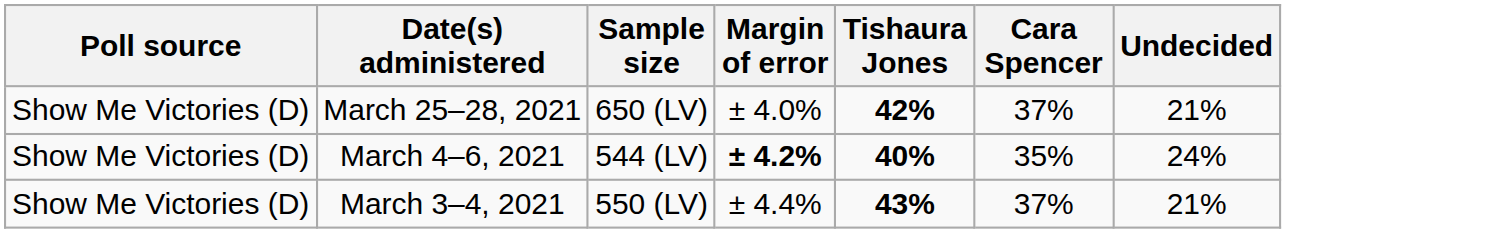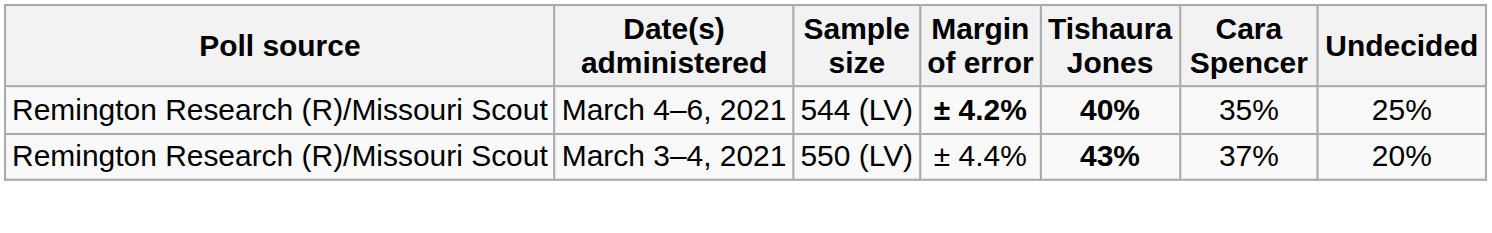 <table class="wikitable" style="font-size:90%;text-align:center;">
 <tr>
 <th>Poll source</th>
 <th>Date(s)<br>administered</th>
 <th>Sample<br>size</th>
 <th>Margin<br>of error</th>
 <th style="width:60px;">Tishaura<br>Jones</th>
 <th style="width:60px;">Cara<br>Spencer</th>
 <th>Undecided</th>
 </tr>
 <tr>
-<td style="text-align:left;">Show Me Victories (D)</td>
-<td>March 25–28, 2021</td>
-<td>650 (LV)</td>
-<td>± 4.0%</td>
-<td><strong>42%</strong></td>
-<td>37%</td>
-<td>21%</td>
-</tr>
-<tr>
-<td style="text-align:left;">Show Me Victories (D)</td>
+<td style="text-align:left;">Remington Research (R)/Missouri Scout</td>
 <td>March 4–6, 2021</td>
 <td>544 (LV)</td>
 <td><strong>± 4.2%</strong></td>
 <td><strong>40%</strong></td>
 <td>35%</td>
-<td>24%</td>
+<td>25%</td>
 </tr>
 <tr>
-<td style="text-align:left;">Show Me Victories (D)</td>
+<td style="text-align:left;">Remington Research (R)/Missouri Scout</td>
 <td>March 3–4, 2021</td>
 <td>550 (LV)</td>
 <td>± 4.4%</td>
 <td><strong>43%</strong></td>
 <td>37%</td>
-<td>21%</td>
+<td>20%</td>
 </tr>
 </table>
